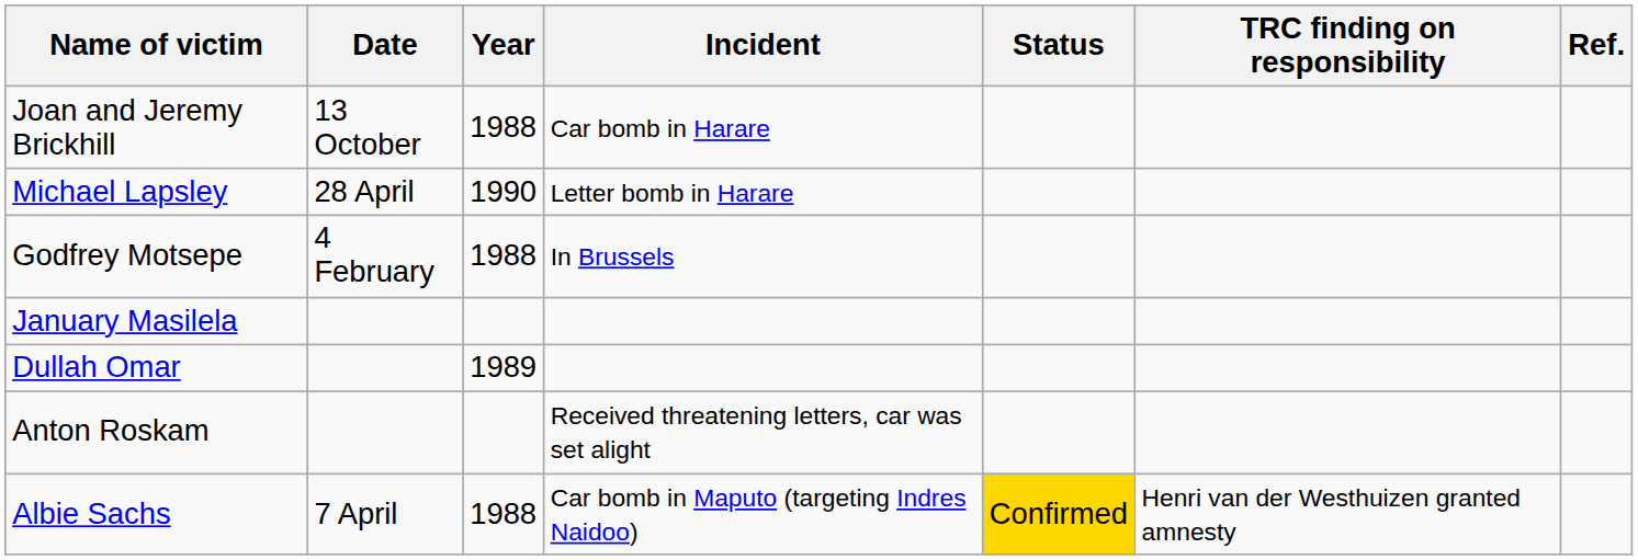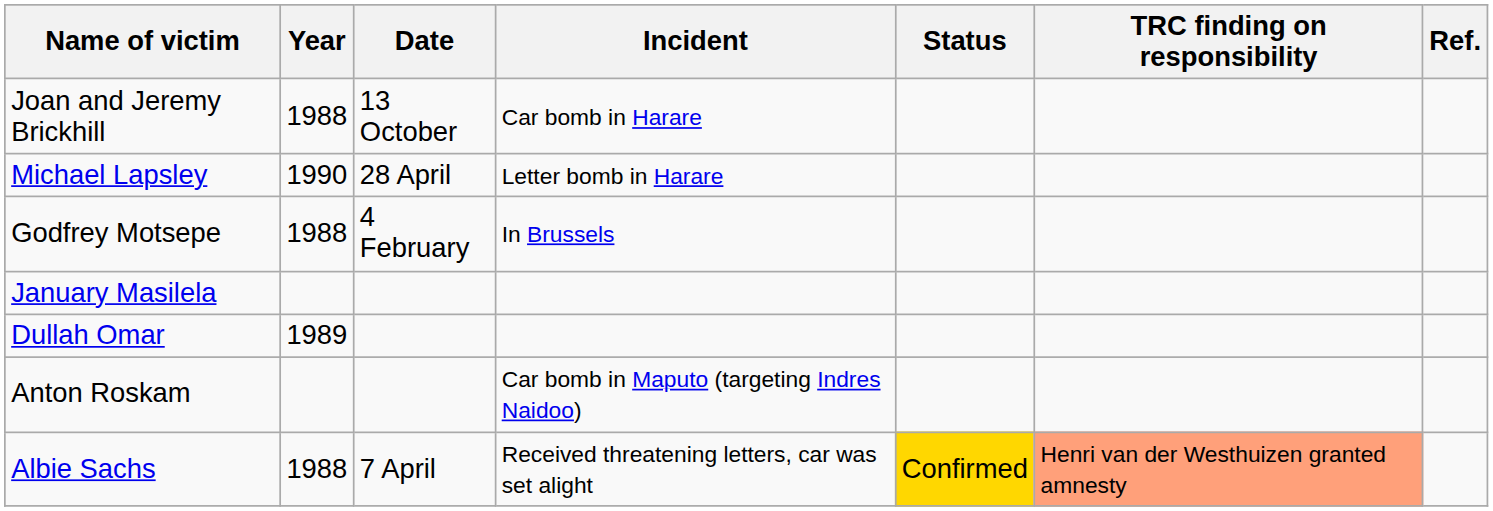 <table class="wikitable sortable">
 <tr>
 <th>Name of victim</th>
+<th>Year</th>
 <th>Date</th>
-<th>Year</th>
 <th>Incident</th>
 <th>Status</th>
 <th>TRC finding on responsibility</th>
 <th>Ref.</th>
 </tr>
 <tr>
 <td>Joan and Jeremy Brickhill</td>
+<td>1988</td>
 <td>13 October</td>
-<td>1988</td>
 <td><small>Car bomb in <a href='#'>Harare</a></small></td>
 <td></td>
 <td></td>
 <td></td>
 </tr>
 <tr>
 <td><a href='#'>Michael Lapsley</a></td>
+<td>1990</td>
 <td>28 April</td>
-<td>1990</td>
 <td><small>Letter bomb in <a href='#'>Harare</a></small></td>
 <td></td>
 <td></td>
 <td></td>
 </tr>
 <tr>
 <td>Godfrey Motsepe</td>
+<td>1988</td>
 <td>4 February</td>
-<td>1988</td>
 <td><small>In <a href='#'>Brussels</a></small></td>
 <td></td>
 <td></td>
 <td></td>
 </tr>
 <tr>
 <td><a href='#'>January Masilela</a></td>
 <td></td>
 <td></td>
 <td></td>
 <td></td>
 <td></td>
 <td></td>
 </tr>
 <tr>
 <td><a href='#'>Dullah Omar</a></td>
+<td>1989</td>
 <td></td>
-<td>1989</td>
 <td></td>
 <td></td>
 <td></td>
 <td></td>
 </tr>
 <tr>
 <td>Anton Roskam</td>
 <td></td>
 <td></td>
-<td><small>Received threatening letters, car was set alight</small></td>
+<td><small>Car bomb in <a href='#'>Maputo</a> (targeting <a href='#'>Indres Naidoo</a>)</small></td>
 <td></td>
 <td></td>
 <td></td>
 </tr>
 <tr>
 <td><a href='#'>Albie Sachs</a></td>
+<td>1988</td>
 <td>7 April</td>
-<td>1988</td>
-<td><small>Car bomb in <a href='#'>Maputo</a> (targeting <a href='#'>Indres Naidoo</a>)</small></td>
+<td><small>Received threatening letters, car was set alight</small></td>
 <td style="background:gold;white-space:nowrap">Confirmed</td>
-<td><small>Henri van der Westhuizen granted amnesty</small></td>
+<td style="background: lightsalmon;"><small>Henri van der Westhuizen granted amnesty</small></td>
 <td></td>
 </tr>
 </table>
